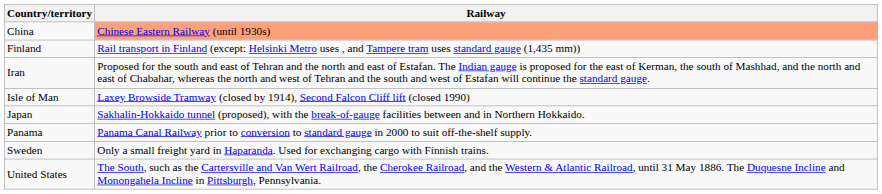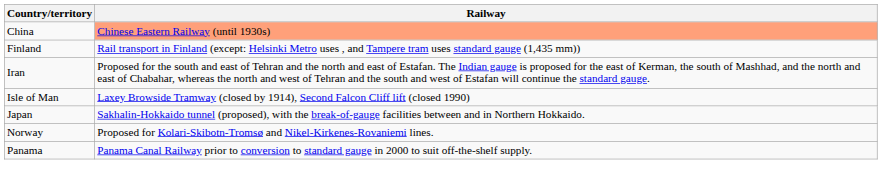 <table class="wikitable">
 <tr>
 <th>Country/territory</th>
 <th>Railway</th>
 </tr>
 <tr>
 <td>China</td>
 <td style="background: lightsalmon;"><a href='#'>Chinese Eastern Railway</a> (until 1930s)</td>
 </tr>
 <tr>
 <td>Finland</td>
 <td><a href='#'>Rail transport in Finland</a> (except: <a href='#'>Helsinki Metro</a> uses , and <a href='#'>Tampere tram</a> uses <a href='#'>standard gauge</a> (1,435 mm))</td>
 </tr>
 <tr>
 <td>Iran</td>
 <td>Proposed for the south and east of Tehran and the north and east of Estafan. The  <a href='#'>Indian gauge</a> is proposed for the east of Kerman, the south of Mashhad, and the north and east of Chabahar, whereas the north and west of Tehran and the south and west of Estafan will continue the  <a href='#'>standard gauge</a>.</td>
 </tr>
 <tr>
 <td>Isle of Man</td>
 <td><a href='#'>Laxey Browside Tramway</a> (closed by 1914), <a href='#'>Second Falcon Cliff lift</a> (closed 1990)</td>
 </tr>
 <tr>
 <td>Japan</td>
 <td><a href='#'>Sakhalin-Hokkaido tunnel</a> (proposed), with the <a href='#'>break-of-gauge</a> facilities between  and  in Northern Hokkaido.</td>
 </tr>
 <tr>
+<td>Norway</td>
+<td>Proposed for <a href='#'>Kolari-Skibotn-Tromsø</a> and <a href='#'>Nikel-Kirkenes-Rovaniemi</a> lines.</td>
+</tr>
+<tr>
 <td>Panama</td>
 <td><a href='#'>Panama Canal Railway</a> prior to <a href='#'>conversion</a> to <a href='#'>standard gauge</a> in 2000 to suit off-the-shelf supply.</td>
 </tr>
-<tr>
-<td>Sweden</td>
-<td>Only a small freight yard in <a href='#'>Haparanda</a>. Used for exchanging cargo with Finnish trains.</td>
-</tr>
-<tr>
-<td>United States</td>
-<td><a href='#'>The South</a>, such as the <a href='#'>Cartersville and Van Wert Railroad</a>, the <a href='#'>Cherokee Railroad</a>, and the <a href='#'>Western & Atlantic Railroad</a>, until 31 May 1886. The <a href='#'>Duquesne Incline</a> and <a href='#'>Monongahela Incline</a> in <a href='#'>Pittsburgh</a>, Pennsylvania.</td>
-</tr>
 </table>
